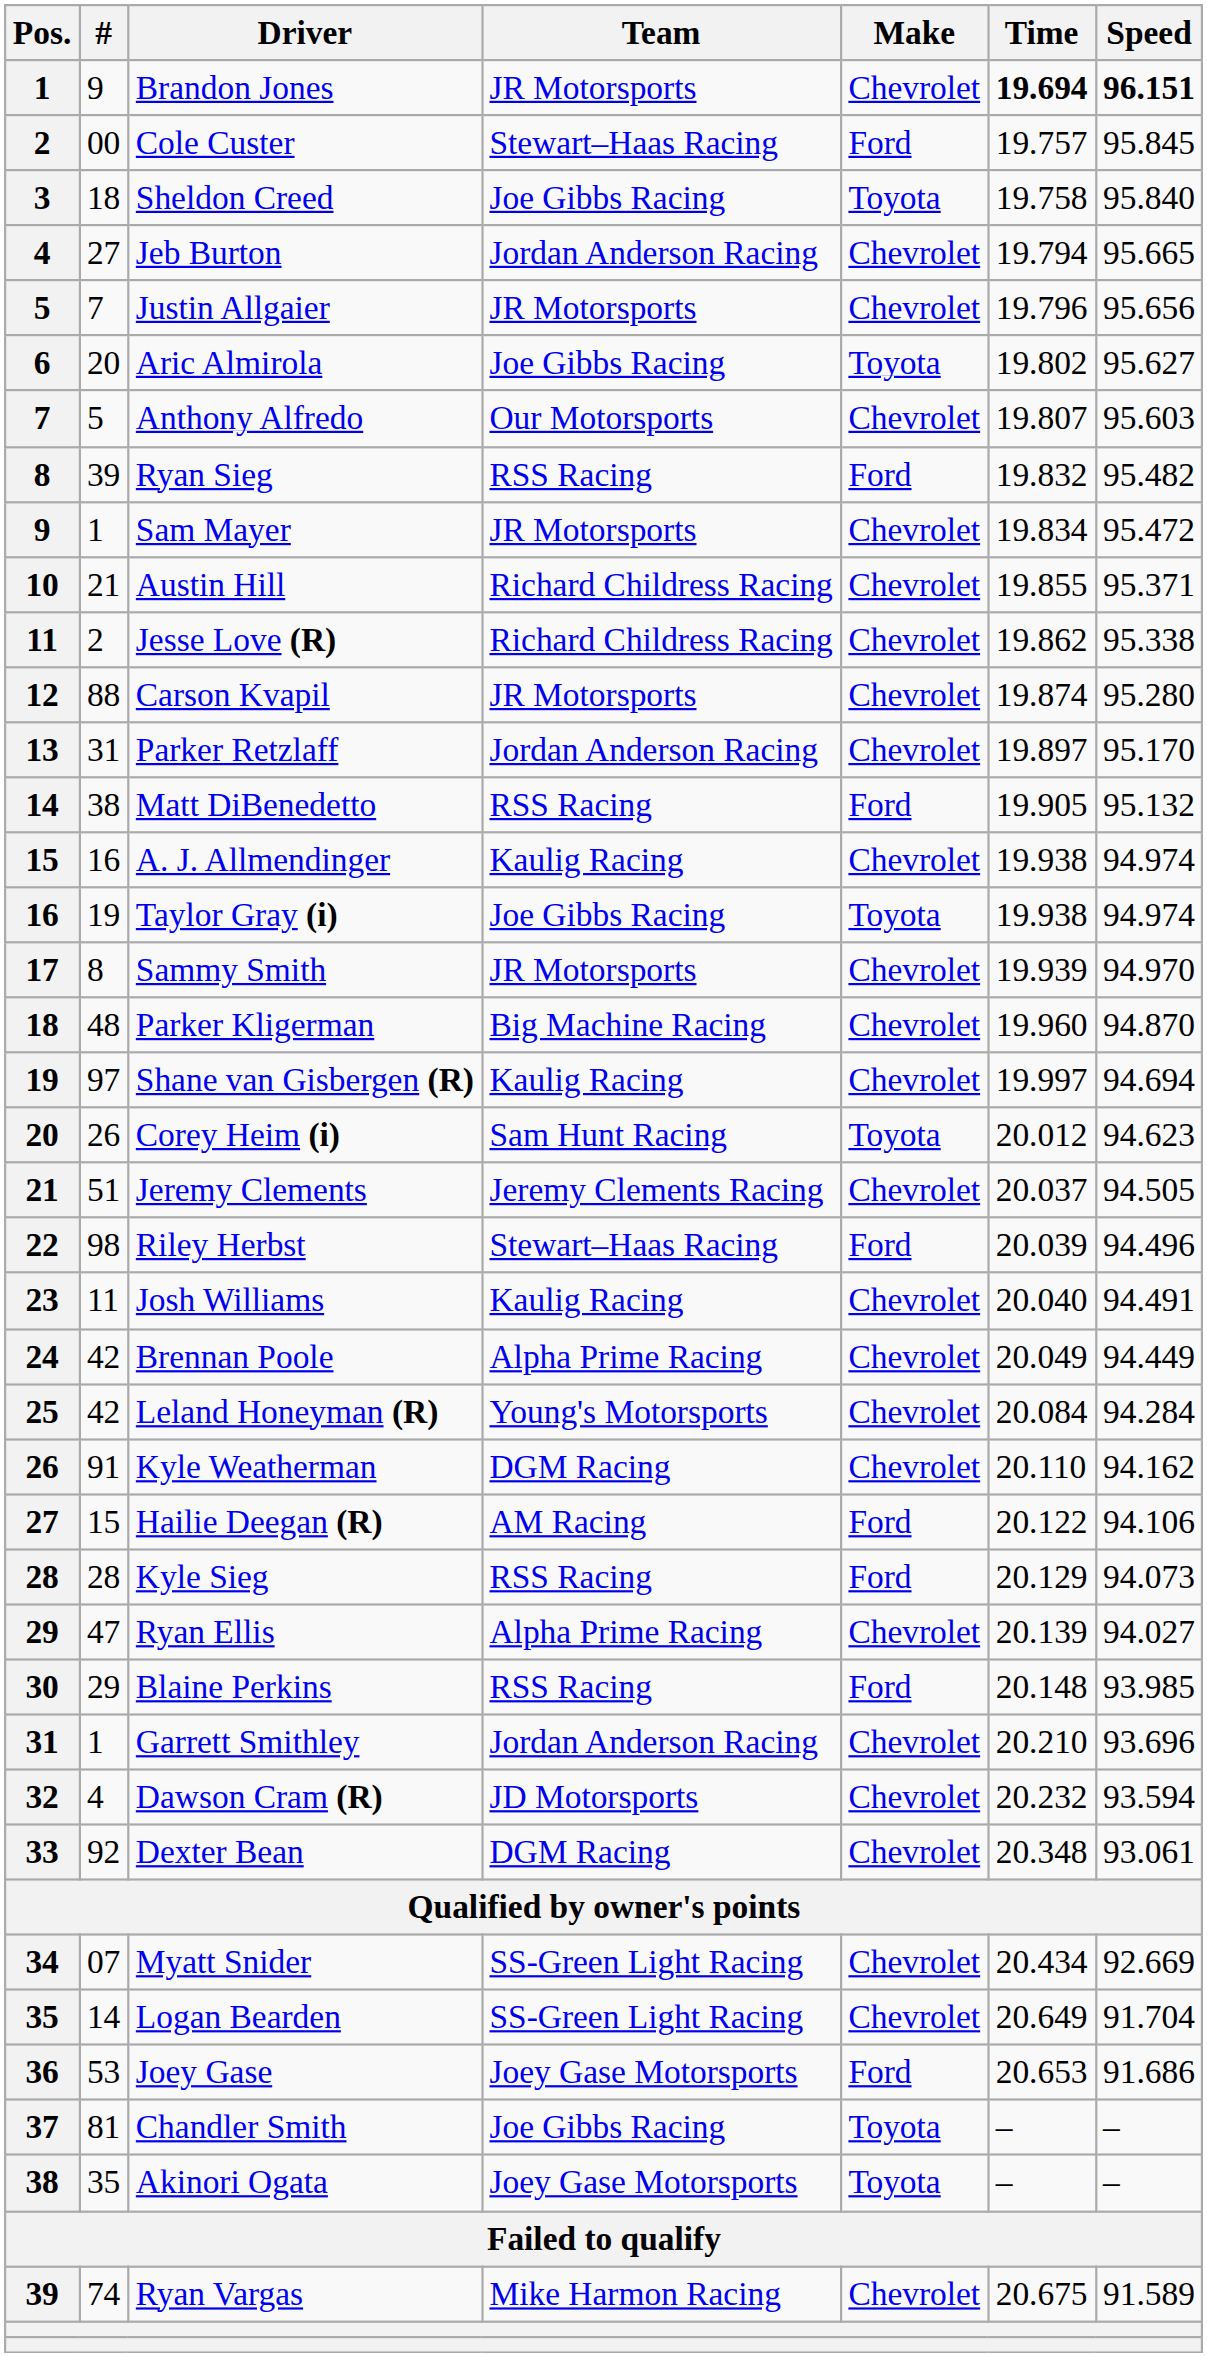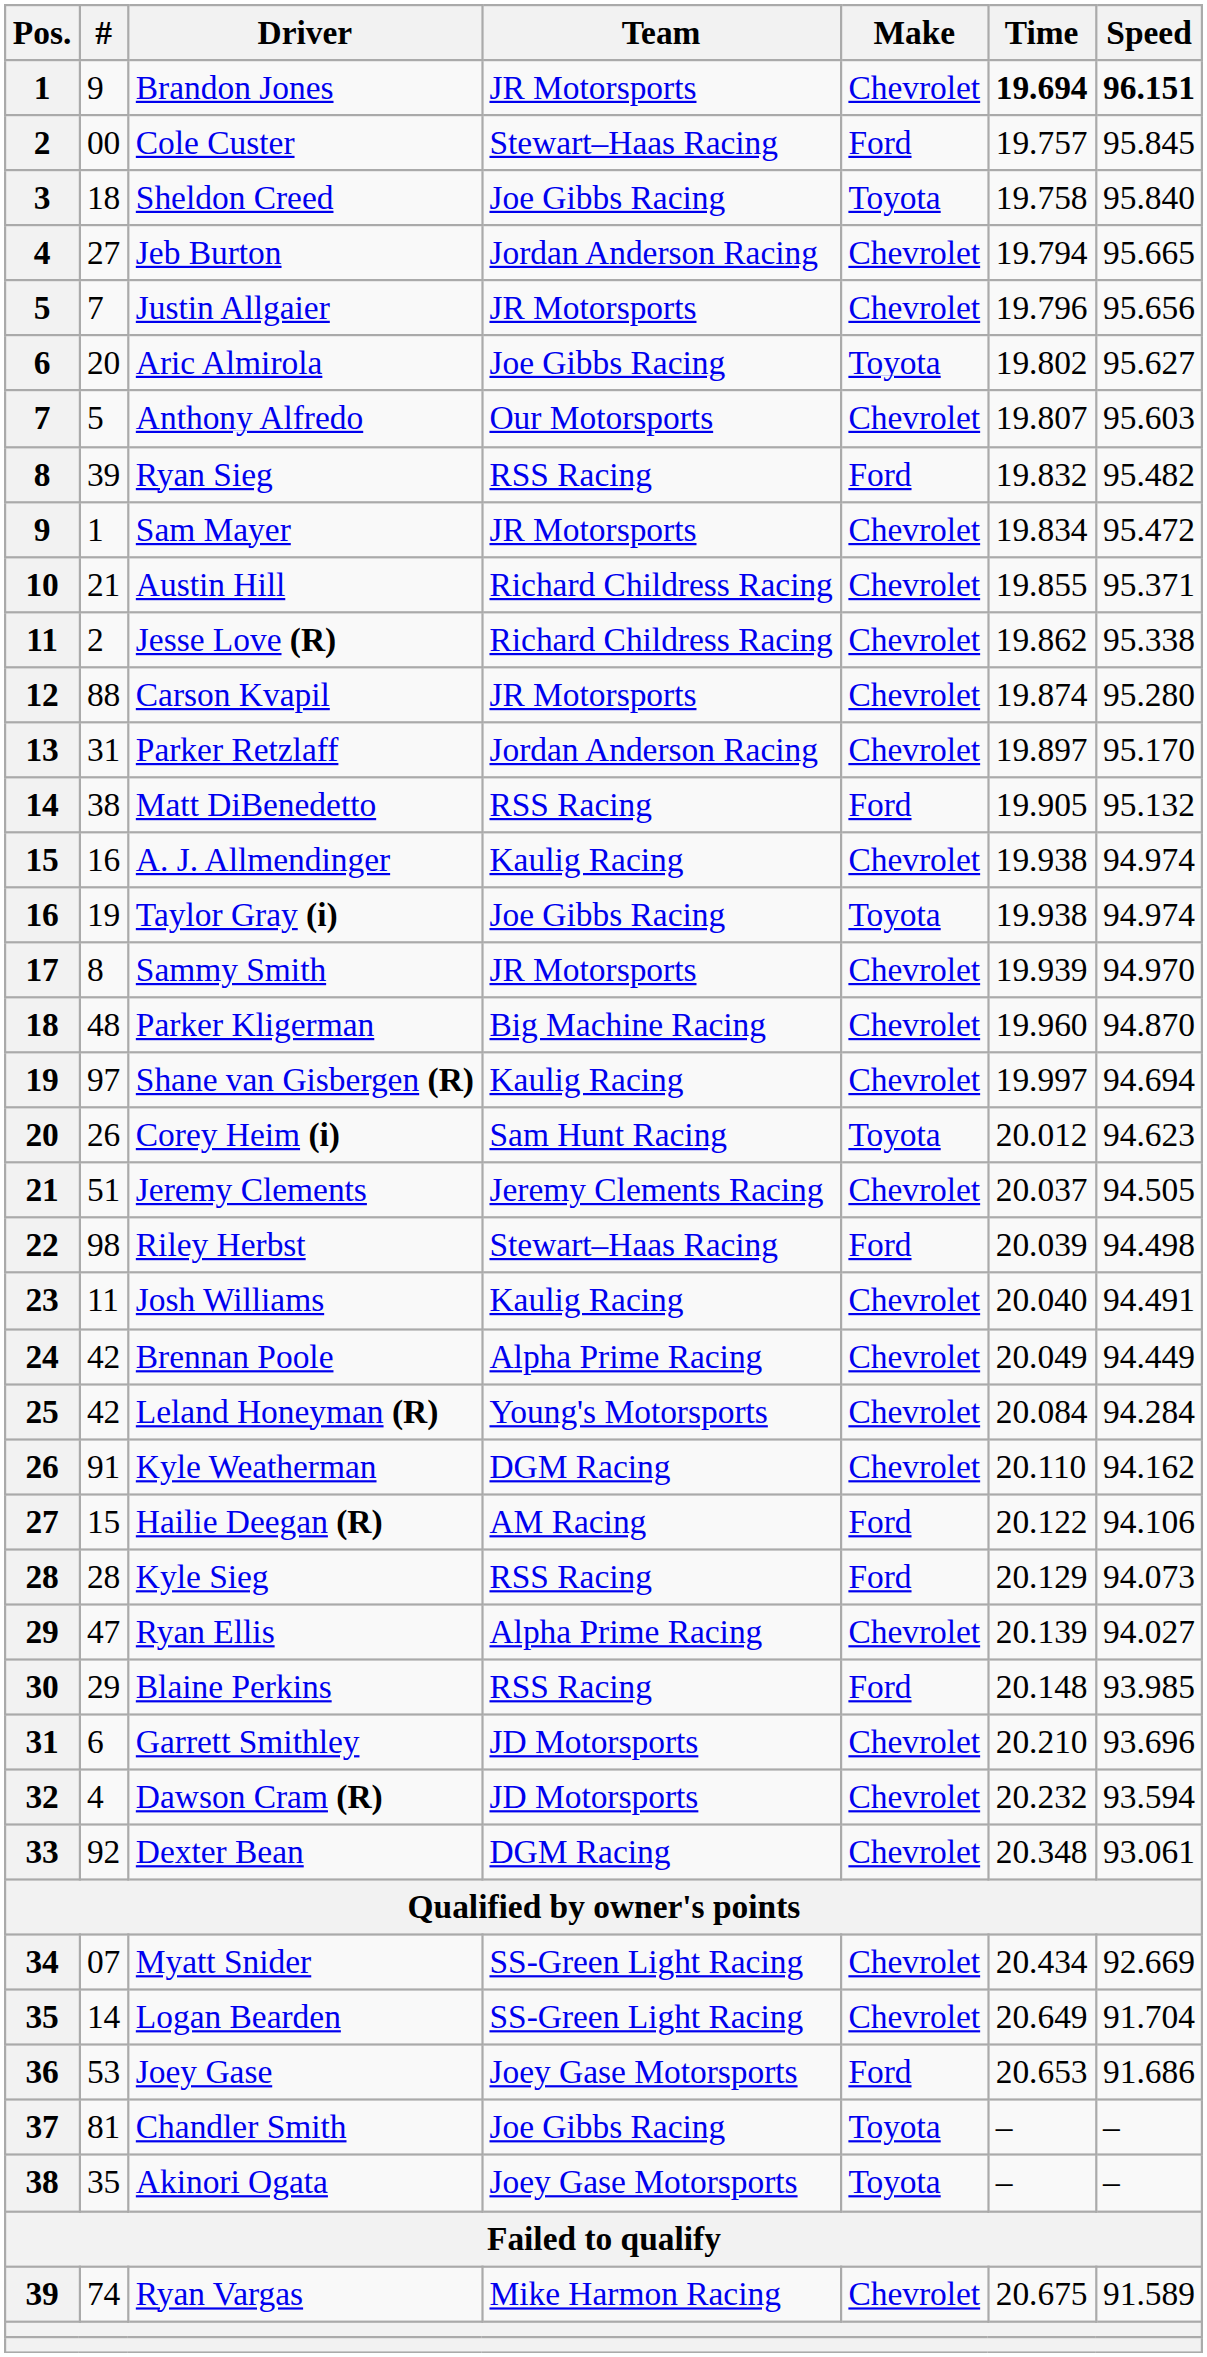 <table class="wikitable" style="font-size:95%">
 <tr>
 <th>Pos.</th>
 <th>#</th>
 <th>Driver</th>
 <th>Team</th>
 <th>Make</th>
 <th>Time</th>
 <th>Speed</th>
 </tr>
 <tr>
 <th>1</th>
 <td>9</td>
 <td><a href='#'>Brandon Jones</a></td>
 <td><a href='#'>JR Motorsports</a></td>
 <td><a href='#'>Chevrolet</a></td>
 <td><strong>19.694</strong></td>
 <td><strong>96.151</strong></td>
 </tr>
 <tr>
 <th>2</th>
 <td>00</td>
 <td><a href='#'>Cole Custer</a></td>
 <td><a href='#'>Stewart–Haas Racing</a></td>
 <td><a href='#'>Ford</a></td>
 <td>19.757</td>
 <td>95.845</td>
 </tr>
 <tr>
 <th>3</th>
 <td>18</td>
 <td><a href='#'>Sheldon Creed</a></td>
 <td><a href='#'>Joe Gibbs Racing</a></td>
 <td><a href='#'>Toyota</a></td>
 <td>19.758</td>
 <td>95.840</td>
 </tr>
 <tr>
 <th>4</th>
 <td>27</td>
 <td><a href='#'>Jeb Burton</a></td>
 <td><a href='#'>Jordan Anderson Racing</a></td>
 <td><a href='#'>Chevrolet</a></td>
 <td>19.794</td>
 <td>95.665</td>
 </tr>
 <tr>
 <th>5</th>
 <td>7</td>
 <td><a href='#'>Justin Allgaier</a></td>
 <td><a href='#'>JR Motorsports</a></td>
 <td><a href='#'>Chevrolet</a></td>
 <td>19.796</td>
 <td>95.656</td>
 </tr>
 <tr>
 <th>6</th>
 <td>20</td>
 <td><a href='#'>Aric Almirola</a></td>
 <td><a href='#'>Joe Gibbs Racing</a></td>
 <td><a href='#'>Toyota</a></td>
 <td>19.802</td>
 <td>95.627</td>
 </tr>
 <tr>
 <th>7</th>
 <td>5</td>
 <td><a href='#'>Anthony Alfredo</a></td>
 <td><a href='#'>Our Motorsports</a></td>
 <td><a href='#'>Chevrolet</a></td>
 <td>19.807</td>
 <td>95.603</td>
 </tr>
 <tr>
 <th>8</th>
 <td>39</td>
 <td><a href='#'>Ryan Sieg</a></td>
 <td><a href='#'>RSS Racing</a></td>
 <td><a href='#'>Ford</a></td>
 <td>19.832</td>
 <td>95.482</td>
 </tr>
 <tr>
 <th>9</th>
 <td>1</td>
 <td><a href='#'>Sam Mayer</a></td>
 <td><a href='#'>JR Motorsports</a></td>
 <td><a href='#'>Chevrolet</a></td>
 <td>19.834</td>
 <td>95.472</td>
 </tr>
 <tr>
 <th>10</th>
 <td>21</td>
 <td><a href='#'>Austin Hill</a></td>
 <td><a href='#'>Richard Childress Racing</a></td>
 <td><a href='#'>Chevrolet</a></td>
 <td>19.855</td>
 <td>95.371</td>
 </tr>
 <tr>
 <th>11</th>
 <td>2</td>
 <td><a href='#'>Jesse Love</a> <strong>(R)</strong></td>
 <td><a href='#'>Richard Childress Racing</a></td>
 <td><a href='#'>Chevrolet</a></td>
 <td>19.862</td>
 <td>95.338</td>
 </tr>
 <tr>
 <th>12</th>
 <td>88</td>
 <td><a href='#'>Carson Kvapil</a></td>
 <td><a href='#'>JR Motorsports</a></td>
 <td><a href='#'>Chevrolet</a></td>
 <td>19.874</td>
 <td>95.280</td>
 </tr>
 <tr>
 <th>13</th>
 <td>31</td>
 <td><a href='#'>Parker Retzlaff</a></td>
 <td><a href='#'>Jordan Anderson Racing</a></td>
 <td><a href='#'>Chevrolet</a></td>
 <td>19.897</td>
 <td>95.170</td>
 </tr>
 <tr>
 <th>14</th>
 <td>38</td>
 <td><a href='#'>Matt DiBenedetto</a></td>
 <td><a href='#'>RSS Racing</a></td>
 <td><a href='#'>Ford</a></td>
 <td>19.905</td>
 <td>95.132</td>
 </tr>
 <tr>
 <th>15</th>
 <td>16</td>
 <td><a href='#'>A. J. Allmendinger</a></td>
 <td><a href='#'>Kaulig Racing</a></td>
 <td><a href='#'>Chevrolet</a></td>
 <td>19.938</td>
 <td>94.974</td>
 </tr>
 <tr>
 <th>16</th>
 <td>19</td>
 <td><a href='#'>Taylor Gray</a> <strong>(i)</strong></td>
 <td><a href='#'>Joe Gibbs Racing</a></td>
 <td><a href='#'>Toyota</a></td>
 <td>19.938</td>
 <td>94.974</td>
 </tr>
 <tr>
 <th>17</th>
 <td>8</td>
 <td><a href='#'>Sammy Smith</a></td>
 <td><a href='#'>JR Motorsports</a></td>
 <td><a href='#'>Chevrolet</a></td>
 <td>19.939</td>
 <td>94.970</td>
 </tr>
 <tr>
 <th>18</th>
 <td>48</td>
 <td><a href='#'>Parker Kligerman</a></td>
 <td><a href='#'>Big Machine Racing</a></td>
 <td><a href='#'>Chevrolet</a></td>
 <td>19.960</td>
 <td>94.870</td>
 </tr>
 <tr>
 <th>19</th>
 <td>97</td>
 <td><a href='#'>Shane van Gisbergen</a> <strong>(R)</strong></td>
 <td><a href='#'>Kaulig Racing</a></td>
 <td><a href='#'>Chevrolet</a></td>
 <td>19.997</td>
 <td>94.694</td>
 </tr>
 <tr>
 <th>20</th>
 <td>26</td>
 <td><a href='#'>Corey Heim</a> <strong>(i)</strong></td>
 <td><a href='#'>Sam Hunt Racing</a></td>
 <td><a href='#'>Toyota</a></td>
 <td>20.012</td>
 <td>94.623</td>
 </tr>
 <tr>
 <th>21</th>
 <td>51</td>
 <td><a href='#'>Jeremy Clements</a></td>
 <td><a href='#'>Jeremy Clements Racing</a></td>
 <td><a href='#'>Chevrolet</a></td>
 <td>20.037</td>
 <td>94.505</td>
 </tr>
 <tr>
 <th>22</th>
 <td>98</td>
 <td><a href='#'>Riley Herbst</a></td>
 <td><a href='#'>Stewart–Haas Racing</a></td>
 <td><a href='#'>Ford</a></td>
 <td>20.039</td>
-<td>94.496</td>
+<td>94.498</td>
 </tr>
 <tr>
 <th>23</th>
 <td>11</td>
 <td><a href='#'>Josh Williams</a></td>
 <td><a href='#'>Kaulig Racing</a></td>
 <td><a href='#'>Chevrolet</a></td>
 <td>20.040</td>
 <td>94.491</td>
 </tr>
 <tr>
 <th>24</th>
 <td>42</td>
 <td><a href='#'>Brennan Poole</a></td>
 <td><a href='#'>Alpha Prime Racing</a></td>
 <td><a href='#'>Chevrolet</a></td>
 <td>20.049</td>
 <td>94.449</td>
 </tr>
 <tr>
 <th>25</th>
 <td>42</td>
 <td><a href='#'>Leland Honeyman</a> <strong>(R)</strong></td>
 <td><a href='#'>Young's Motorsports</a></td>
 <td><a href='#'>Chevrolet</a></td>
 <td>20.084</td>
 <td>94.284</td>
 </tr>
 <tr>
 <th>26</th>
 <td>91</td>
 <td><a href='#'>Kyle Weatherman</a></td>
 <td><a href='#'>DGM Racing</a></td>
 <td><a href='#'>Chevrolet</a></td>
 <td>20.110</td>
 <td>94.162</td>
 </tr>
 <tr>
 <th>27</th>
 <td>15</td>
 <td><a href='#'>Hailie Deegan</a> <strong>(R)</strong></td>
 <td><a href='#'>AM Racing</a></td>
 <td><a href='#'>Ford</a></td>
 <td>20.122</td>
 <td>94.106</td>
 </tr>
 <tr>
 <th>28</th>
 <td>28</td>
 <td><a href='#'>Kyle Sieg</a></td>
 <td><a href='#'>RSS Racing</a></td>
 <td><a href='#'>Ford</a></td>
 <td>20.129</td>
 <td>94.073</td>
 </tr>
 <tr>
 <th>29</th>
 <td>47</td>
 <td><a href='#'>Ryan Ellis</a></td>
 <td><a href='#'>Alpha Prime Racing</a></td>
 <td><a href='#'>Chevrolet</a></td>
 <td>20.139</td>
 <td>94.027</td>
 </tr>
 <tr>
 <th>30</th>
 <td>29</td>
 <td><a href='#'>Blaine Perkins</a></td>
 <td><a href='#'>RSS Racing</a></td>
 <td><a href='#'>Ford</a></td>
 <td>20.148</td>
 <td>93.985</td>
 </tr>
 <tr>
 <th>31</th>
-<td>1</td>
+<td>6</td>
 <td><a href='#'>Garrett Smithley</a></td>
-<td><a href='#'>Jordan Anderson Racing</a></td>
+<td><a href='#'>JD Motorsports</a></td>
 <td><a href='#'>Chevrolet</a></td>
 <td>20.210</td>
 <td>93.696</td>
 </tr>
 <tr>
 <th>32</th>
 <td>4</td>
 <td><a href='#'>Dawson Cram</a> <strong>(R)</strong></td>
 <td><a href='#'>JD Motorsports</a></td>
 <td><a href='#'>Chevrolet</a></td>
 <td>20.232</td>
 <td>93.594</td>
 </tr>
 <tr>
 <th>33</th>
 <td>92</td>
 <td><a href='#'>Dexter Bean</a></td>
 <td><a href='#'>DGM Racing</a></td>
 <td><a href='#'>Chevrolet</a></td>
 <td>20.348</td>
 <td>93.061</td>
 </tr>
 <tr>
 <th colspan="7">Qualified by owner's points</th>
 </tr>
 <tr>
 <th>34</th>
 <td>07</td>
 <td><a href='#'>Myatt Snider</a></td>
 <td><a href='#'>SS-Green Light Racing</a></td>
 <td><a href='#'>Chevrolet</a></td>
 <td>20.434</td>
 <td>92.669</td>
 </tr>
 <tr>
 <th>35</th>
 <td>14</td>
 <td><a href='#'>Logan Bearden</a></td>
 <td><a href='#'>SS-Green Light Racing</a></td>
 <td><a href='#'>Chevrolet</a></td>
 <td>20.649</td>
 <td>91.704</td>
 </tr>
 <tr>
 <th>36</th>
 <td>53</td>
 <td><a href='#'>Joey Gase</a></td>
 <td><a href='#'>Joey Gase Motorsports</a></td>
 <td><a href='#'>Ford</a></td>
 <td>20.653</td>
 <td>91.686</td>
 </tr>
 <tr>
 <th>37</th>
 <td>81</td>
 <td><a href='#'>Chandler Smith</a></td>
 <td><a href='#'>Joe Gibbs Racing</a></td>
 <td><a href='#'>Toyota</a></td>
 <td>–</td>
 <td>–</td>
 </tr>
 <tr>
 <th>38</th>
 <td>35</td>
 <td><a href='#'>Akinori Ogata</a></td>
 <td><a href='#'>Joey Gase Motorsports</a></td>
 <td><a href='#'>Toyota</a></td>
 <td>–</td>
 <td>–</td>
 </tr>
 <tr>
 <th colspan="7">Failed to qualify</th>
 </tr>
 <tr>
 <th>39</th>
 <td>74</td>
 <td><a href='#'>Ryan Vargas</a></td>
 <td><a href='#'>Mike Harmon Racing</a></td>
 <td><a href='#'>Chevrolet</a></td>
 <td>20.675</td>
 <td>91.589</td>
 </tr>
 <tr>
 <th colspan="7"></th>
 </tr>
 <tr>
 <th colspan="7"></th>
 </tr>
 </table>
